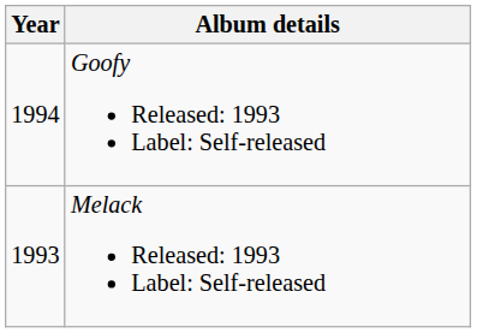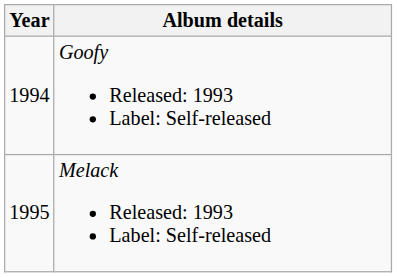 <table class="wikitable">
 <tr>
 <th>Year</th>
 <th style="width:260px;">Album details</th>
 </tr>
 <tr>
 <td>1994</td>
 <td><em>Goofy</em><br><ul><li>Released: 1993</li><li>Label: Self-released</li></ul></td>
 </tr>
 <tr>
-<td>1993</td>
+<td>1995</td>
 <td><em>Melack</em><br><ul><li>Released: 1993</li><li>Label: Self-released</li></ul></td>
 </tr>
 </table>
